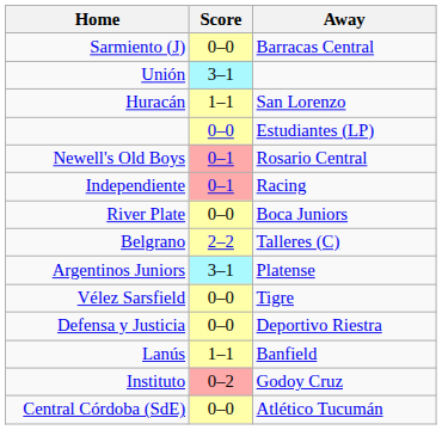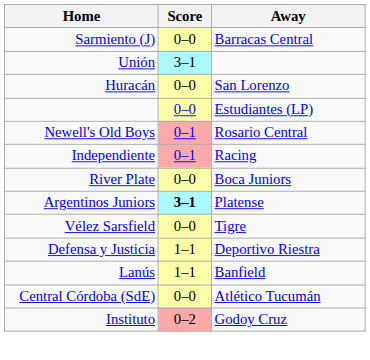 <table class="wikitable" style="text-align: center">
 <tr>
 <th width=160>Home</th>
 <th width=50>Score</th>
 <th width=160>Away</th>
 </tr>
 <tr>
 <td style="text-align:right"><a href='#'>Sarmiento (J)</a></td>
 <td bgcolor=FFFFAA>0–0</td>
 <td style="text-align:left"><a href='#'>Barracas Central</a></td>
 </tr>
 <tr>
 <td style="text-align:right"><a href='#'>Unión</a></td>
 <td bgcolor=AAF9FF>3–1</td>
 <td style="text-align:left"></td>
 </tr>
 <tr>
 <td style="text-align:right"><a href='#'>Huracán</a></td>
-<td bgcolor=FFFFAA>1–1</td>
+<td bgcolor=FFFFAA>0–0</td>
 <td style="text-align:left"><a href='#'>San Lorenzo</a></td>
 </tr>
 <tr>
 <td style="text-align:right"></td>
 <td bgcolor=FFFFAA><a href='#'>0–0</a></td>
 <td style="text-align:left"><a href='#'>Estudiantes (LP)</a></td>
 </tr>
 <tr>
 <td style="text-align:right"><a href='#'>Newell's Old Boys</a></td>
 <td bgcolor=FFAAAA><a href='#'>0–1</a></td>
 <td style="text-align:left"><a href='#'>Rosario Central</a></td>
 </tr>
 <tr>
 <td style="text-align:right"><a href='#'>Independiente</a></td>
 <td bgcolor=FFAAAA><a href='#'>0–1</a></td>
 <td style="text-align:left"><a href='#'>Racing</a></td>
 </tr>
 <tr>
 <td style="text-align:right"><a href='#'>River Plate</a></td>
 <td bgcolor=FFFFAA>0–0</td>
 <td style="text-align:left"><a href='#'>Boca Juniors</a></td>
 </tr>
 <tr>
-<td style="text-align:right"><a href='#'>Belgrano</a></td>
-<td bgcolor=FFFFAA><a href='#'>2–2</a></td>
-<td style="text-align:left"><a href='#'>Talleres (C)</a></td>
-</tr>
-<tr>
 <td style="text-align:right"><a href='#'>Argentinos Juniors</a></td>
-<td bgcolor=AAF9FF>3–1</td>
+<td bgcolor=AAF9FF><strong>3–1</strong></td>
 <td style="text-align:left"><a href='#'>Platense</a></td>
 </tr>
 <tr>
 <td style="text-align:right"><a href='#'>Vélez Sarsfield</a></td>
 <td bgcolor=FFFFAA>0–0</td>
 <td style="text-align:left"><a href='#'>Tigre</a></td>
 </tr>
 <tr>
 <td style="text-align:right"><a href='#'>Defensa y Justicia</a></td>
-<td bgcolor=FFFFAA>0–0</td>
+<td bgcolor=FFFFAA>1–1</td>
 <td style="text-align:left"><a href='#'>Deportivo Riestra</a></td>
 </tr>
 <tr>
 <td style="text-align:right"><a href='#'>Lanús</a></td>
 <td bgcolor=FFFFAA>1–1</td>
 <td style="text-align:left"><a href='#'>Banfield</a></td>
 </tr>
 <tr>
+<td style="text-align:right"><a href='#'>Central Córdoba (SdE)</a></td>
+<td bgcolor=FFFFAA>0–0</td>
+<td style="text-align:left"><a href='#'>Atlético Tucumán</a></td>
+</tr>
+<tr>
 <td style="text-align:right"><a href='#'>Instituto</a></td>
 <td bgcolor=FFAAAA>0–2</td>
 <td style="text-align:left"><a href='#'>Godoy Cruz</a></td>
 </tr>
-<tr>
-<td style="text-align:right"><a href='#'>Central Córdoba (SdE)</a></td>
-<td bgcolor=FFFFAA>0–0</td>
-<td style="text-align:left"><a href='#'>Atlético Tucumán</a></td>
-</tr>
 </table>
